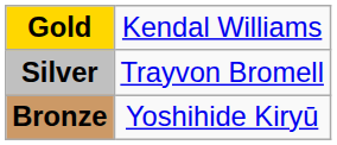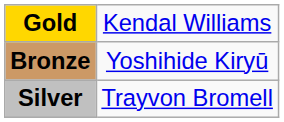 <table class="wikitable" style=" text-align:center; ">
 <tr>
 <td style="background:gold"><strong>Gold</strong></td>
 <td><a href='#'>Kendal Williams</a><br><small> </small></td>
 </tr>
 <tr>
+<td style="background:#cc9966"><strong>Bronze</strong></td>
+<td><a href='#'>Yoshihide Kiryū</a><br><small> </small></td>
+</tr>
+<tr>
 <td style="background:silver"><strong>Silver</strong></td>
 <td><a href='#'>Trayvon Bromell</a> <br><small></small></td>
 </tr>
-<tr>
-<td style="background:#cc9966"><strong>Bronze</strong></td>
-<td><a href='#'>Yoshihide Kiryū</a><br><small> </small></td>
-</tr>
 </table>
